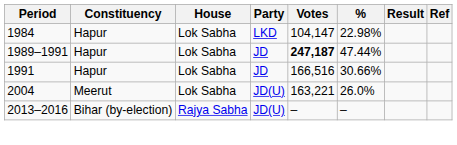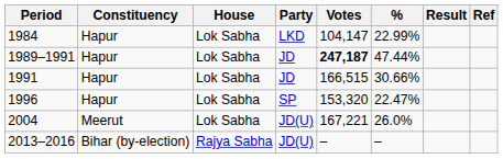 <table class="wikitable sortable">
 <tr>
 <th>Period</th>
 <th>Constituency</th>
 <th>House</th>
 <th>Party</th>
 <th>Votes</th>
 <th>%</th>
 <th>Result</th>
 <th>Ref</th>
 </tr>
 <tr>
 <td>1984</td>
 <td>Hapur</td>
 <td>Lok Sabha</td>
 <td><a href='#'>LKD</a></td>
 <td>104,147</td>
-<td>22.98%</td>
+<td>22.99%</td>
 <td></td>
 <td></td>
 </tr>
 <tr>
 <td>1989–1991</td>
 <td>Hapur</td>
 <td>Lok Sabha</td>
 <td><a href='#'>JD</a></td>
 <td><strong>247,187</strong></td>
 <td>47.44%</td>
 <td></td>
 <td></td>
 </tr>
 <tr>
 <td>1991</td>
 <td>Hapur</td>
 <td>Lok Sabha</td>
 <td><a href='#'>JD</a></td>
-<td>166,516</td>
+<td>166,515</td>
 <td>30.66%</td>
+<td></td>
+<td></td>
+</tr>
+<tr>
+<td>1996</td>
+<td>Hapur</td>
+<td>Lok Sabha</td>
+<td><a href='#'>SP</a></td>
+<td>153,320</td>
+<td>22.47%</td>
 <td></td>
 <td></td>
 </tr>
 <tr>
 <td>2004</td>
 <td>Meerut</td>
 <td>Lok Sabha</td>
 <td><a href='#'>JD(U)</a></td>
-<td>163,221</td>
+<td>167,221</td>
 <td>26.0%</td>
 <td></td>
 <td></td>
 </tr>
 <tr>
 <td>2013–2016</td>
 <td>Bihar (by-election)</td>
 <td><a href='#'>Rajya Sabha</a></td>
 <td><a href='#'>JD(U)</a></td>
 <td>–</td>
 <td>–</td>
 <td></td>
 <td></td>
 </tr>
 </table>
